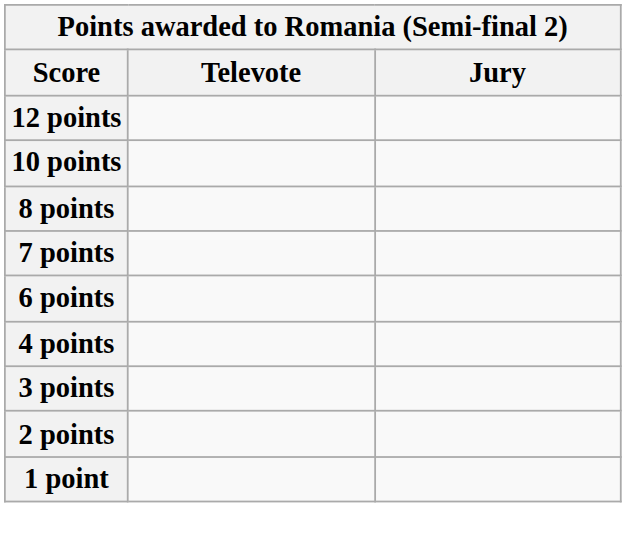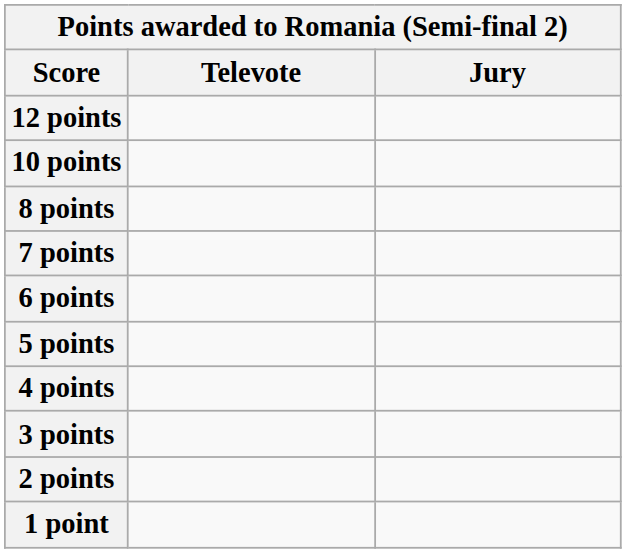 <table class="wikitable collapsible">
 <tr>
 <th colspan="3">Points awarded to Romania (Semi-final 2)</th>
 </tr>
 <tr>
 <th scope="col" width="20%">Score</th>
 <th scope="col" width="40%">Televote</th>
 <th scope="col" width="40%">Jury</th>
 </tr>
 <tr>
 <th scope="row">12 points</th>
 <td></td>
 <td></td>
 </tr>
 <tr>
 <th scope="row">10 points</th>
 <td></td>
 <td></td>
 </tr>
 <tr>
 <th scope="row">8 points</th>
 <td></td>
 <td></td>
 </tr>
 <tr>
 <th scope="row">7 points</th>
 <td></td>
 <td></td>
 </tr>
 <tr>
 <th scope="row">6 points</th>
 <td></td>
 <td></td>
 </tr>
 <tr>
+<th scope="row">5 points</th>
+<td></td>
+<td></td>
+</tr>
+<tr>
 <th scope="row">4 points</th>
 <td></td>
 <td></td>
 </tr>
 <tr>
 <th scope="row">3 points</th>
 <td></td>
 <td></td>
 </tr>
 <tr>
 <th scope="row">2 points</th>
 <td></td>
 <td></td>
 </tr>
 <tr>
 <th scope="row">1 point</th>
 <td></td>
 <td></td>
 </tr>
 </table>
